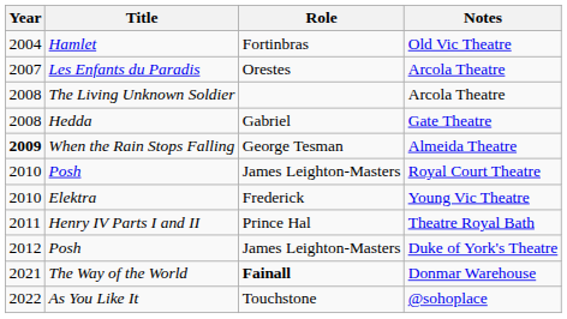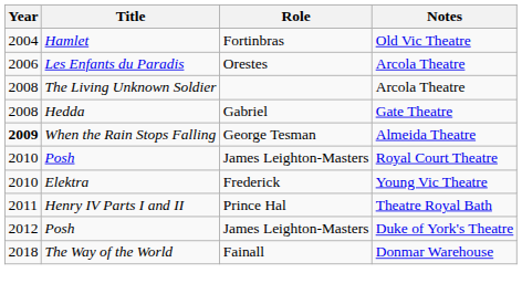 <table class="wikitable sortable">
 <tr>
 <th>Year</th>
 <th>Title</th>
 <th>Role</th>
 <th>Notes</th>
 </tr>
 <tr>
 <td>2004</td>
 <td><em><a href='#'>Hamlet</a></em></td>
 <td>Fortinbras</td>
 <td><a href='#'>Old Vic Theatre</a></td>
 </tr>
 <tr>
-<td>2007</td>
+<td>2006</td>
 <td><em><a href='#'>Les Enfants du Paradis</a></em></td>
 <td>Orestes</td>
 <td><a href='#'>Arcola Theatre</a></td>
 </tr>
 <tr>
 <td>2008</td>
 <td><em>The Living Unknown Soldier</em></td>
 <td></td>
 <td>Arcola Theatre</td>
 </tr>
 <tr>
 <td>2008</td>
 <td><em>Hedda</em></td>
 <td>Gabriel</td>
 <td><a href='#'>Gate Theatre</a></td>
 </tr>
 <tr>
 <td><strong>2009</strong></td>
 <td><em>When the Rain Stops Falling</em></td>
 <td>George Tesman</td>
 <td><a href='#'>Almeida Theatre</a></td>
 </tr>
 <tr>
 <td>2010</td>
 <td><em><a href='#'>Posh</a></em></td>
 <td>James Leighton-Masters</td>
 <td><a href='#'>Royal Court Theatre</a></td>
 </tr>
 <tr>
 <td>2010</td>
 <td><em>Elektra</em></td>
 <td>Frederick</td>
 <td><a href='#'>Young Vic Theatre</a></td>
 </tr>
 <tr>
 <td>2011</td>
 <td><em>Henry IV Parts I and II</em></td>
 <td>Prince Hal</td>
 <td><a href='#'>Theatre Royal Bath</a></td>
 </tr>
 <tr>
 <td>2012</td>
 <td><em>Posh</em></td>
 <td>James Leighton-Masters</td>
 <td><a href='#'>Duke of York's Theatre</a></td>
 </tr>
 <tr>
-<td>2021</td>
+<td>2018</td>
 <td><em>The Way of the World</em></td>
-<td><strong>Fainall</strong></td>
+<td>Fainall</td>
 <td><a href='#'>Donmar Warehouse</a></td>
 </tr>
-<tr>
-<td>2022</td>
-<td><em>As You Like It</em></td>
-<td>Touchstone</td>
-<td><a href='#'>@sohoplace</a></td>
-</tr>
 </table>
